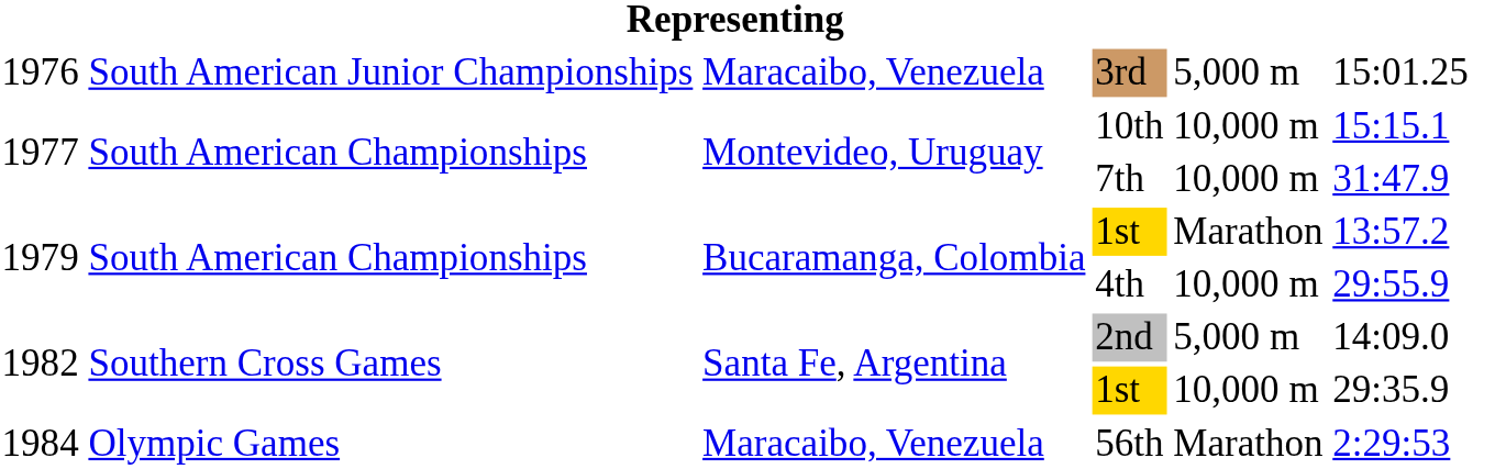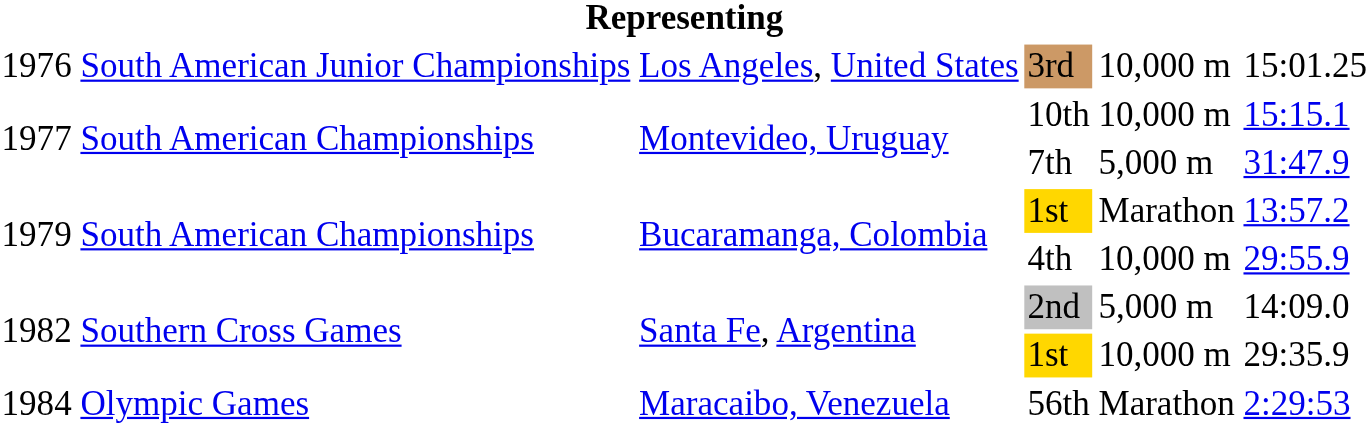 <table>
 <tr>
 <th colspan="6">Representing </th>
 </tr>
 <tr>
 <td>1976</td>
 <td><a href='#'>South American Junior Championships</a></td>
-<td><a href='#'>Maracaibo, Venezuela</a></td>
+<td><a href='#'>Los Angeles</a>, <a href='#'>United States</a></td>
 <td bgcolor="cc9966">3rd</td>
-<td>5,000 m</td>
+<td>10,000 m</td>
 <td>15:01.25</td>
 </tr>
 <tr>
 <td rowspan=2>1977</td>
 <td rowspan=2><a href='#'>South American Championships</a></td>
 <td rowspan=2><a href='#'>Montevideo, Uruguay</a></td>
 <td>10th</td>
 <td>10,000 m</td>
 <td><a href='#'>15:15.1</a></td>
 </tr>
 <tr>
 <td>7th</td>
-<td>10,000 m</td>
+<td>5,000 m</td>
 <td><a href='#'>31:47.9</a></td>
 </tr>
 <tr>
 <td rowspan=2>1979</td>
 <td rowspan=2><a href='#'>South American Championships</a></td>
 <td rowspan=2><a href='#'>Bucaramanga, Colombia</a></td>
 <td bgcolor="gold">1st</td>
 <td>Marathon</td>
 <td><a href='#'>13:57.2</a></td>
 </tr>
 <tr>
 <td>4th</td>
 <td>10,000 m</td>
 <td><a href='#'>29:55.9</a></td>
 </tr>
 <tr>
 <td rowspan = "2">1982</td>
 <td rowspan = "2"><a href='#'>Southern Cross Games</a></td>
 <td rowspan = "2"><a href='#'>Santa Fe</a>, <a href='#'>Argentina</a></td>
 <td bgcolor=silver>2nd</td>
 <td>5,000 m</td>
 <td>14:09.0</td>
 </tr>
 <tr>
 <td bgcolor=gold>1st</td>
 <td>10,000 m</td>
 <td>29:35.9</td>
 </tr>
 <tr>
 <td>1984</td>
 <td><a href='#'>Olympic Games</a></td>
 <td><a href='#'>Maracaibo, Venezuela</a></td>
 <td>56th</td>
 <td>Marathon</td>
 <td><a href='#'>2:29:53</a></td>
 </tr>
 </table>
